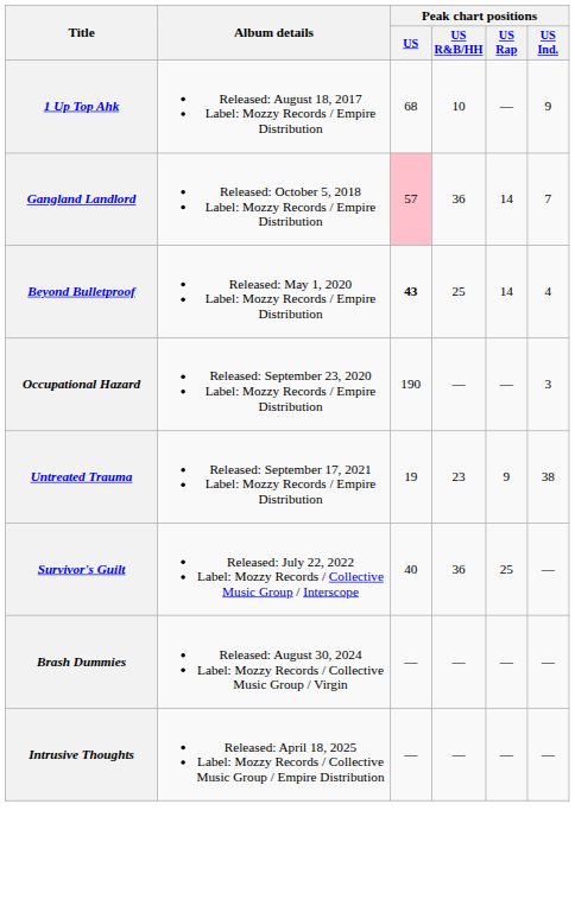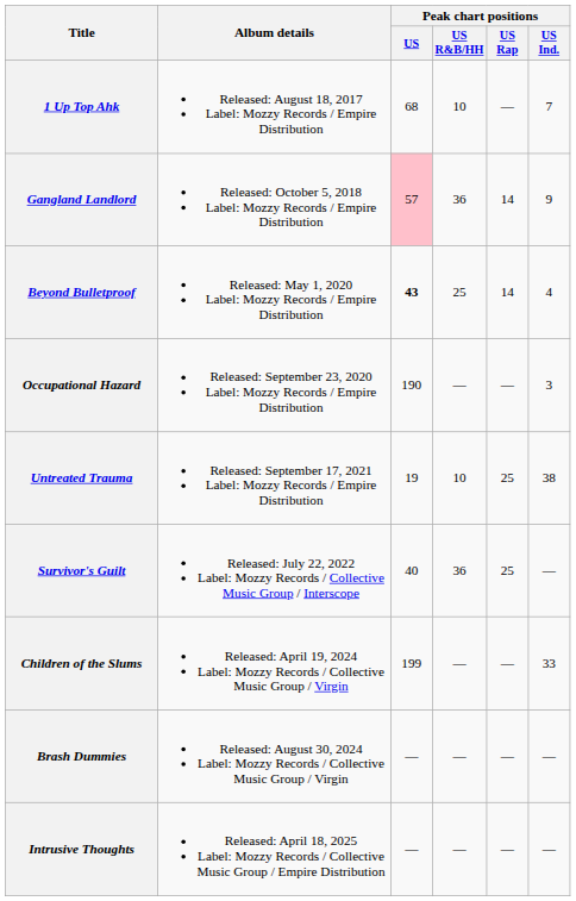 <table class="wikitable plainrowheaders" style="text-align:center;">
 <tr>
 <th scope="col" rowspan="2" style="width:11em;">Title</th>
 <th scope="col" rowspan="2" style="width:17em;">Album details</th>
 <th scope="col" colspan="4">Peak chart positions</th>
 </tr>
 <tr>
 <th scope="col" style="width:3em;font-size:90%;"><a href='#'>US</a><br></th>
 <th scope="col" style="width:3em;font-size:90%;"><a href='#'>US<br>R&B/HH</a><br></th>
 <th scope="col" style="width:3em;font-size:90%;"><a href='#'>US<br>Rap</a><br></th>
 <th scope="col" style="width:3em;font-size:90%;"><a href='#'>US<br>Ind.</a><br></th>
 </tr>
 <tr>
 <th scope="row"><em><a href='#'>1 Up Top Ahk</a></em></th>
 <td><br><ul><li>Released: August 18, 2017</li><li>Label: Mozzy Records / Empire Distribution</li></ul></td>
 <td>68</td>
 <td>10</td>
 <td>—</td>
-<td>9</td>
+<td>7</td>
 </tr>
 <tr>
 <th scope="row"><em><a href='#'>Gangland Landlord</a></em></th>
 <td><br><ul><li>Released: October 5, 2018</li><li>Label: Mozzy Records / Empire Distribution</li></ul></td>
 <td style="background: pink;">57</td>
 <td>36</td>
 <td>14</td>
-<td>7</td>
+<td>9</td>
 </tr>
 <tr>
 <th scope="row"><em><a href='#'>Beyond Bulletproof</a></em></th>
 <td><br><ul><li>Released: May 1, 2020</li><li>Label: Mozzy Records / Empire Distribution</li></ul></td>
 <td><strong>43</strong></td>
 <td>25</td>
 <td>14</td>
 <td>4</td>
 </tr>
 <tr>
 <th scope="row"><em>Occupational Hazard</em></th>
 <td><br><ul><li>Released: September 23, 2020</li><li>Label: Mozzy Records / Empire Distribution</li></ul></td>
 <td>190</td>
 <td>—</td>
 <td>—</td>
 <td>3</td>
 </tr>
 <tr>
 <th scope="row"><em><a href='#'>Untreated Trauma</a></em></th>
 <td><br><ul><li>Released: September 17, 2021</li><li>Label: Mozzy Records / Empire Distribution</li></ul></td>
 <td>19</td>
-<td>23</td>
-<td>9</td>
+<td>10</td>
+<td>25</td>
 <td>38</td>
 </tr>
 <tr>
 <th scope="row"><a href='#'><em>Survivor's Guilt</em></a></th>
 <td><br><ul><li>Released: July 22, 2022</li><li>Label: Mozzy Records / <a href='#'>Collective Music Group</a> / <a href='#'>Interscope</a></li></ul></td>
 <td>40</td>
 <td>36</td>
 <td>25</td>
 <td>—</td>
+</tr>
+<tr>
+<th scope="row"><em>Children of the Slums</em></th>
+<td><br><ul><li>Released: April 19, 2024</li><li>Label: Mozzy Records / Collective Music Group / <a href='#'>Virgin</a></li></ul></td>
+<td>199<br></td>
+<td>—</td>
+<td>—</td>
+<td>33</td>
 </tr>
 <tr>
 <th scope="row"><em>Brash Dummies</em></th>
 <td><br><ul><li>Released: August 30, 2024</li><li>Label: Mozzy Records / Collective Music Group / Virgin</li></ul></td>
 <td>—</td>
 <td>—</td>
 <td>—</td>
 <td>—</td>
 </tr>
 <tr>
 <th scope="row"><em>Intrusive Thoughts</em></th>
 <td><br><ul><li>Released: April 18, 2025</li><li>Label: Mozzy Records / Collective Music Group / Empire Distribution</li></ul></td>
 <td>—</td>
 <td>—</td>
 <td>—</td>
 <td>—</td>
 </tr>
 </table>
